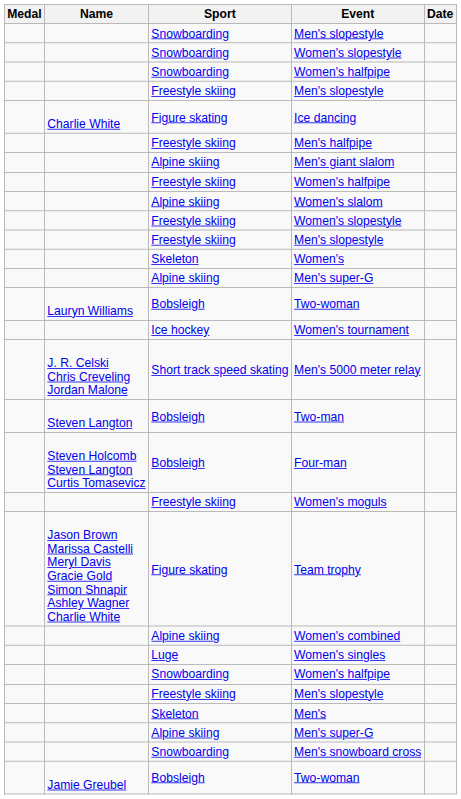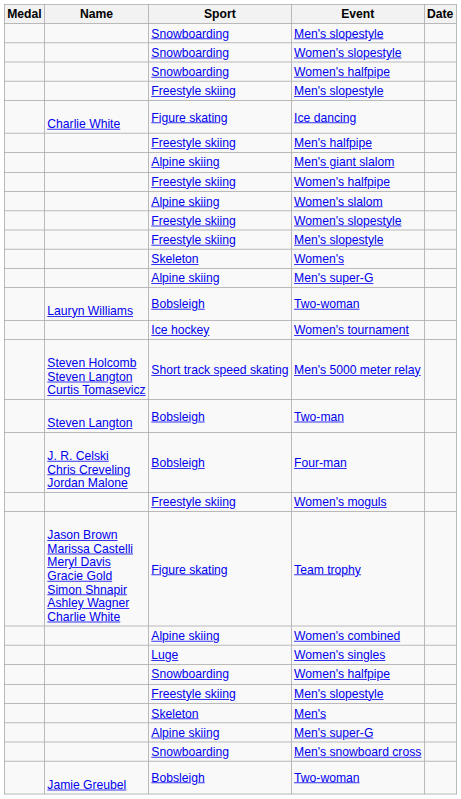 <table class="wikitable sortable" style=font-size:95%>
 <tr>
 <th>Medal</th>
 <th>Name</th>
 <th>Sport</th>
 <th>Event</th>
 <th>Date</th>
 </tr>
 <tr>
 <td></td>
 <td></td>
 <td><a href='#'>Snowboarding</a></td>
 <td><a href='#'>Men's slopestyle</a></td>
 <td></td>
 </tr>
 <tr>
 <td></td>
 <td></td>
 <td><a href='#'>Snowboarding</a></td>
 <td><a href='#'>Women's slopestyle</a></td>
 <td></td>
 </tr>
 <tr>
 <td></td>
 <td></td>
 <td><a href='#'>Snowboarding</a></td>
 <td><a href='#'>Women's halfpipe</a></td>
 <td></td>
 </tr>
 <tr>
 <td></td>
 <td></td>
 <td><a href='#'>Freestyle skiing</a></td>
 <td><a href='#'>Men's slopestyle</a></td>
 <td></td>
 </tr>
 <tr>
 <td></td>
 <td><br><a href='#'>Charlie White</a></td>
 <td><a href='#'>Figure skating</a></td>
 <td><a href='#'>Ice dancing</a></td>
 <td></td>
 </tr>
 <tr>
 <td></td>
 <td></td>
 <td><a href='#'>Freestyle skiing</a></td>
 <td><a href='#'>Men's halfpipe</a></td>
 <td></td>
 </tr>
 <tr>
 <td></td>
 <td></td>
 <td><a href='#'>Alpine skiing</a></td>
 <td><a href='#'>Men's giant slalom</a></td>
 <td></td>
 </tr>
 <tr>
 <td></td>
 <td></td>
 <td><a href='#'>Freestyle skiing</a></td>
 <td><a href='#'>Women's halfpipe</a></td>
 <td></td>
 </tr>
 <tr>
 <td></td>
 <td></td>
 <td><a href='#'>Alpine skiing</a></td>
 <td><a href='#'>Women's slalom</a></td>
 <td></td>
 </tr>
 <tr>
 <td></td>
 <td></td>
 <td><a href='#'>Freestyle skiing</a></td>
 <td><a href='#'>Women's slopestyle</a></td>
 <td></td>
 </tr>
 <tr>
 <td></td>
 <td></td>
 <td><a href='#'>Freestyle skiing</a></td>
 <td><a href='#'>Men's slopestyle</a></td>
 <td></td>
 </tr>
 <tr>
 <td></td>
 <td></td>
 <td><a href='#'>Skeleton</a></td>
 <td><a href='#'>Women's</a></td>
 <td></td>
 </tr>
 <tr>
 <td></td>
 <td></td>
 <td><a href='#'>Alpine skiing</a></td>
 <td><a href='#'>Men's super-G</a></td>
 <td></td>
 </tr>
 <tr>
 <td></td>
 <td><br><a href='#'>Lauryn Williams</a></td>
 <td><a href='#'>Bobsleigh</a></td>
 <td><a href='#'>Two-woman</a></td>
 <td></td>
 </tr>
 <tr>
 <td></td>
 <td><br></td>
 <td><a href='#'>Ice hockey</a></td>
 <td><a href='#'>Women's tournament</a></td>
 <td></td>
 </tr>
 <tr>
 <td></td>
-<td><br><a href='#'>J. R. Celski</a><br><a href='#'>Chris Creveling</a><br><a href='#'>Jordan Malone</a></td>
+<td><br><a href='#'>Steven Holcomb</a><br><a href='#'>Steven Langton</a><br><a href='#'>Curtis Tomasevicz</a></td>
 <td><a href='#'>Short track speed skating</a></td>
 <td><a href='#'>Men's 5000 meter relay</a></td>
 <td></td>
 </tr>
 <tr>
 <td></td>
 <td><br><a href='#'>Steven Langton</a></td>
 <td><a href='#'>Bobsleigh</a></td>
 <td><a href='#'>Two-man</a></td>
 <td></td>
 </tr>
 <tr>
 <td></td>
-<td><br><a href='#'>Steven Holcomb</a><br><a href='#'>Steven Langton</a><br><a href='#'>Curtis Tomasevicz</a></td>
+<td><br><a href='#'>J. R. Celski</a><br><a href='#'>Chris Creveling</a><br><a href='#'>Jordan Malone</a></td>
 <td><a href='#'>Bobsleigh</a></td>
 <td><a href='#'>Four-man</a></td>
 <td></td>
 </tr>
 <tr>
 <td></td>
 <td></td>
 <td><a href='#'>Freestyle skiing</a></td>
 <td><a href='#'>Women's moguls</a></td>
 <td></td>
 </tr>
 <tr>
 <td></td>
 <td><br><a href='#'>Jason Brown</a><br><a href='#'>Marissa Castelli</a><br><a href='#'>Meryl Davis</a><br><a href='#'>Gracie Gold</a><br><a href='#'>Simon Shnapir</a><br><a href='#'>Ashley Wagner</a><br><a href='#'>Charlie White</a></td>
 <td><a href='#'>Figure skating</a></td>
 <td><a href='#'>Team trophy</a></td>
 <td></td>
 </tr>
 <tr>
 <td></td>
 <td></td>
 <td><a href='#'>Alpine skiing</a></td>
 <td><a href='#'>Women's combined</a></td>
 <td></td>
 </tr>
 <tr>
 <td></td>
 <td></td>
 <td><a href='#'>Luge</a></td>
 <td><a href='#'>Women's singles</a></td>
 <td></td>
 </tr>
 <tr>
 <td></td>
 <td></td>
 <td><a href='#'>Snowboarding</a></td>
 <td><a href='#'>Women's halfpipe</a></td>
 <td></td>
 </tr>
 <tr>
 <td></td>
 <td></td>
 <td><a href='#'>Freestyle skiing</a></td>
 <td><a href='#'>Men's slopestyle</a></td>
 <td></td>
 </tr>
 <tr>
 <td></td>
 <td></td>
 <td><a href='#'>Skeleton</a></td>
 <td><a href='#'>Men's</a></td>
 <td></td>
 </tr>
 <tr>
 <td></td>
 <td></td>
 <td><a href='#'>Alpine skiing</a></td>
 <td><a href='#'>Men's super-G</a></td>
 <td></td>
 </tr>
 <tr>
 <td></td>
 <td></td>
 <td><a href='#'>Snowboarding</a></td>
 <td><a href='#'>Men's snowboard cross</a></td>
 <td></td>
 </tr>
 <tr>
 <td></td>
 <td><br><a href='#'>Jamie Greubel</a></td>
 <td><a href='#'>Bobsleigh</a></td>
 <td><a href='#'>Two-woman</a></td>
 <td></td>
 </tr>
 </table>
